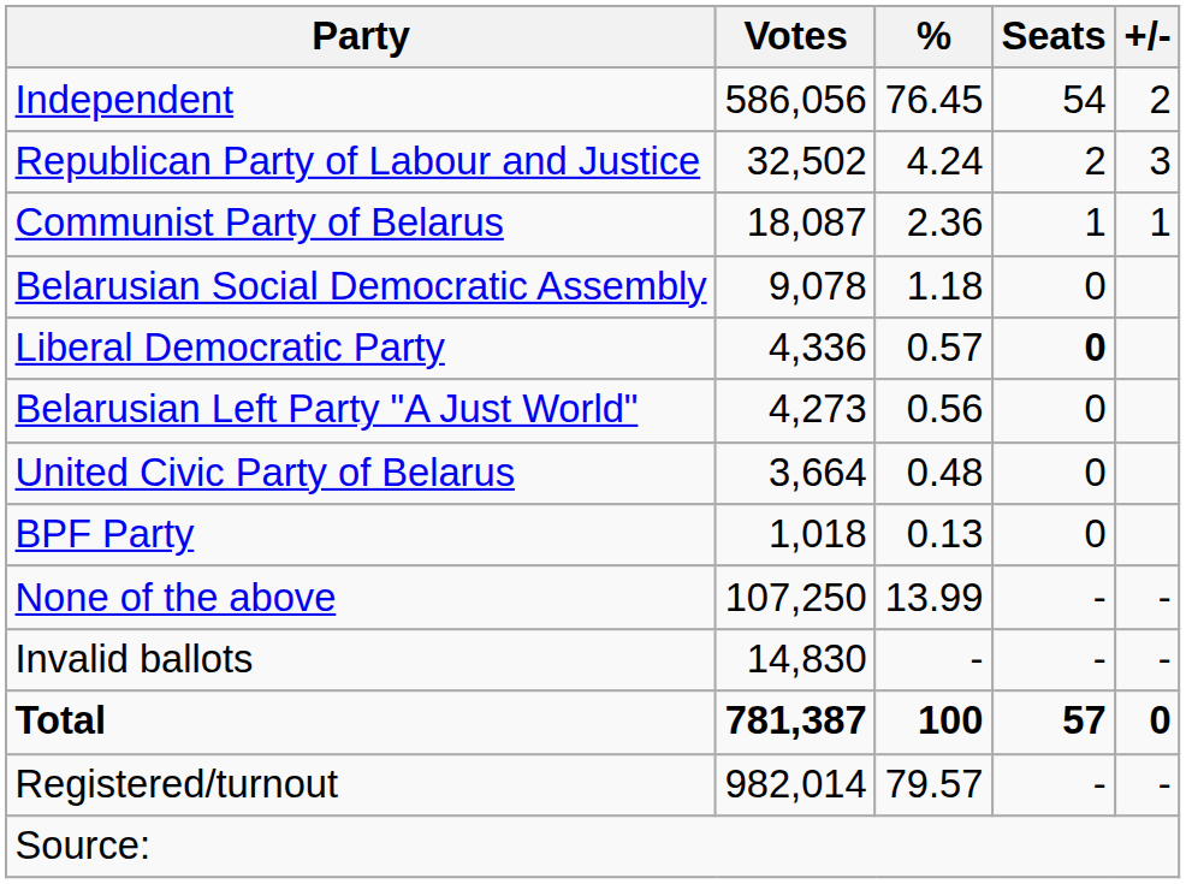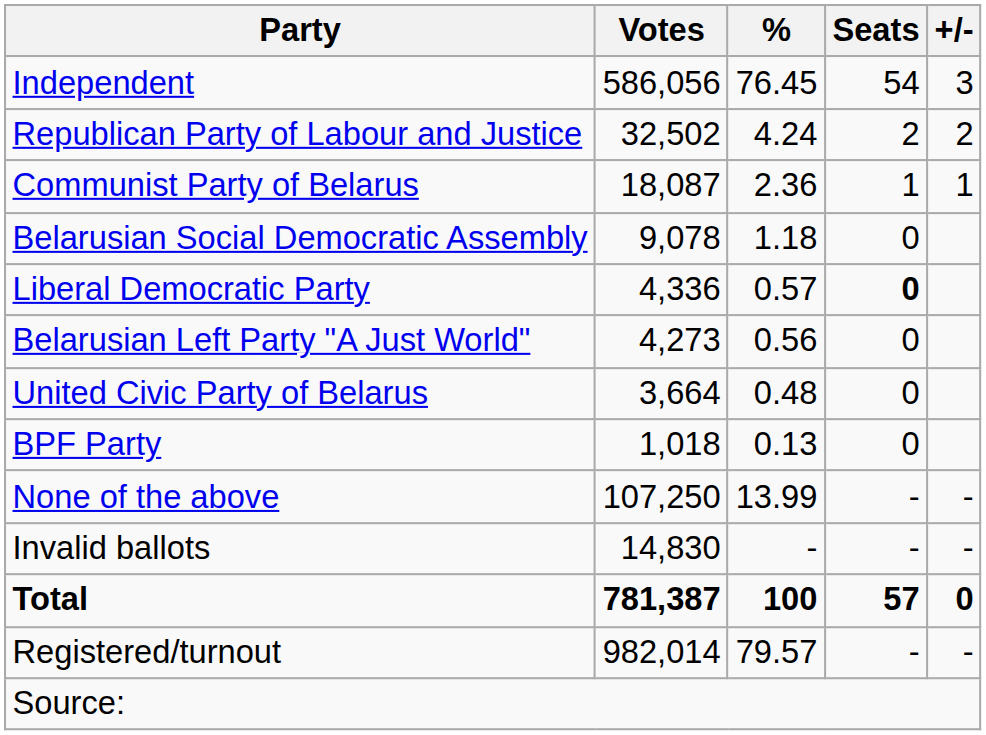 <table class="wikitable sortable" style="text-align:right">
 <tr>
 <th>Party</th>
 <th>Votes</th>
 <th>%</th>
 <th>Seats</th>
 <th>+/-</th>
 </tr>
 <tr>
 <td align=left><a href='#'>Independent</a></td>
 <td>586,056</td>
 <td>76.45</td>
 <td>54</td>
-<td>2</td>
+<td>3</td>
 </tr>
 <tr>
 <td align=left><a href='#'>Republican Party of Labour and Justice</a></td>
 <td>32,502</td>
 <td>4.24</td>
 <td>2</td>
-<td>3</td>
+<td>2</td>
 </tr>
 <tr>
 <td align=left><a href='#'>Communist Party of Belarus</a></td>
 <td>18,087</td>
 <td>2.36</td>
 <td>1</td>
 <td>1</td>
 </tr>
 <tr>
 <td align=left><a href='#'>Belarusian Social Democratic Assembly</a></td>
 <td>9,078</td>
 <td>1.18</td>
 <td>0</td>
 <td></td>
 </tr>
 <tr>
 <td align=left><a href='#'>Liberal Democratic Party</a></td>
 <td>4,336</td>
 <td>0.57</td>
 <td><strong>0</strong></td>
 <td></td>
 </tr>
 <tr>
 <td align=left><a href='#'>Belarusian Left Party "A Just World"</a></td>
 <td>4,273</td>
 <td>0.56</td>
 <td>0</td>
 <td></td>
 </tr>
 <tr>
 <td align=left><a href='#'>United Civic Party of Belarus</a></td>
 <td>3,664</td>
 <td>0.48</td>
 <td>0</td>
 <td></td>
 </tr>
 <tr>
 <td align=left><a href='#'>BPF Party</a></td>
 <td>1,018</td>
 <td>0.13</td>
 <td>0</td>
 <td></td>
 </tr>
 <tr>
 <td align=left><a href='#'>None of the above</a></td>
 <td>107,250</td>
 <td>13.99</td>
 <td>-</td>
 <td>-</td>
 </tr>
 <tr>
 <td align=left>Invalid ballots</td>
 <td>14,830</td>
 <td>-</td>
 <td>-</td>
 <td>-</td>
 </tr>
 <tr>
 <td align=left><strong>Total</strong></td>
 <td><strong>781,387</strong></td>
 <td><strong>100</strong></td>
 <td><strong>57</strong></td>
 <td><strong>0</strong></td>
 </tr>
 <tr>
 <td align=left>Registered/turnout</td>
 <td>982,014</td>
 <td>79.57</td>
 <td>-</td>
 <td>-</td>
 </tr>
 <tr>
 <td align=left colspan=5>Source: </td>
 </tr>
 </table>
